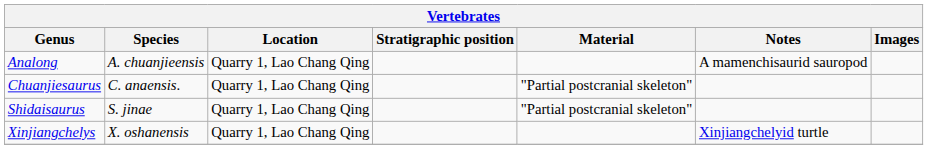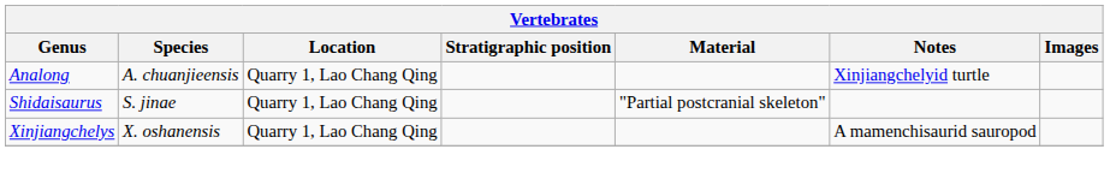 <table class="wikitable" align="center">
 <tr>
 <th colspan="7" align="center"><strong><a href='#'>Vertebrates</a></strong></th>
 </tr>
 <tr>
 <th>Genus</th>
 <th>Species</th>
 <th>Location</th>
 <th>Stratigraphic position</th>
 <th>Material</th>
 <th>Notes</th>
 <th>Images</th>
 </tr>
 <tr>
 <td><em><a href='#'>Analong</a></em></td>
 <td><em>A. chuanjieensis</em></td>
 <td>Quarry 1, Lao Chang Qing</td>
 <td></td>
 <td></td>
-<td>A mamenchisaurid sauropod</td>
-<td></td>
-</tr>
-<tr>
-<td><em><a href='#'>Chuanjiesaurus</a></em></td>
-<td><em>C. anaensis</em>.</td>
-<td>Quarry 1, Lao Chang Qing</td>
-<td></td>
-<td>"Partial postcranial skeleton"</td>
-<td></td>
+<td><a href='#'>Xinjiangchelyid</a> turtle</td>
 <td></td>
 </tr>
 <tr>
 <td><em><a href='#'>Shidaisaurus</a></em></td>
 <td><em>S. jinae</em></td>
 <td>Quarry 1, Lao Chang Qing</td>
 <td></td>
 <td>"Partial postcranial skeleton"</td>
 <td></td>
 <td></td>
 </tr>
 <tr>
 <td><em><a href='#'>Xinjiangchelys</a></em></td>
 <td><em>X. oshanensis</em></td>
 <td>Quarry 1, Lao Chang Qing</td>
 <td></td>
 <td></td>
-<td><a href='#'>Xinjiangchelyid</a> turtle</td>
+<td>A mamenchisaurid sauropod</td>
 <td></td>
 </tr>
 <tr>
 </tr>
 </table>
